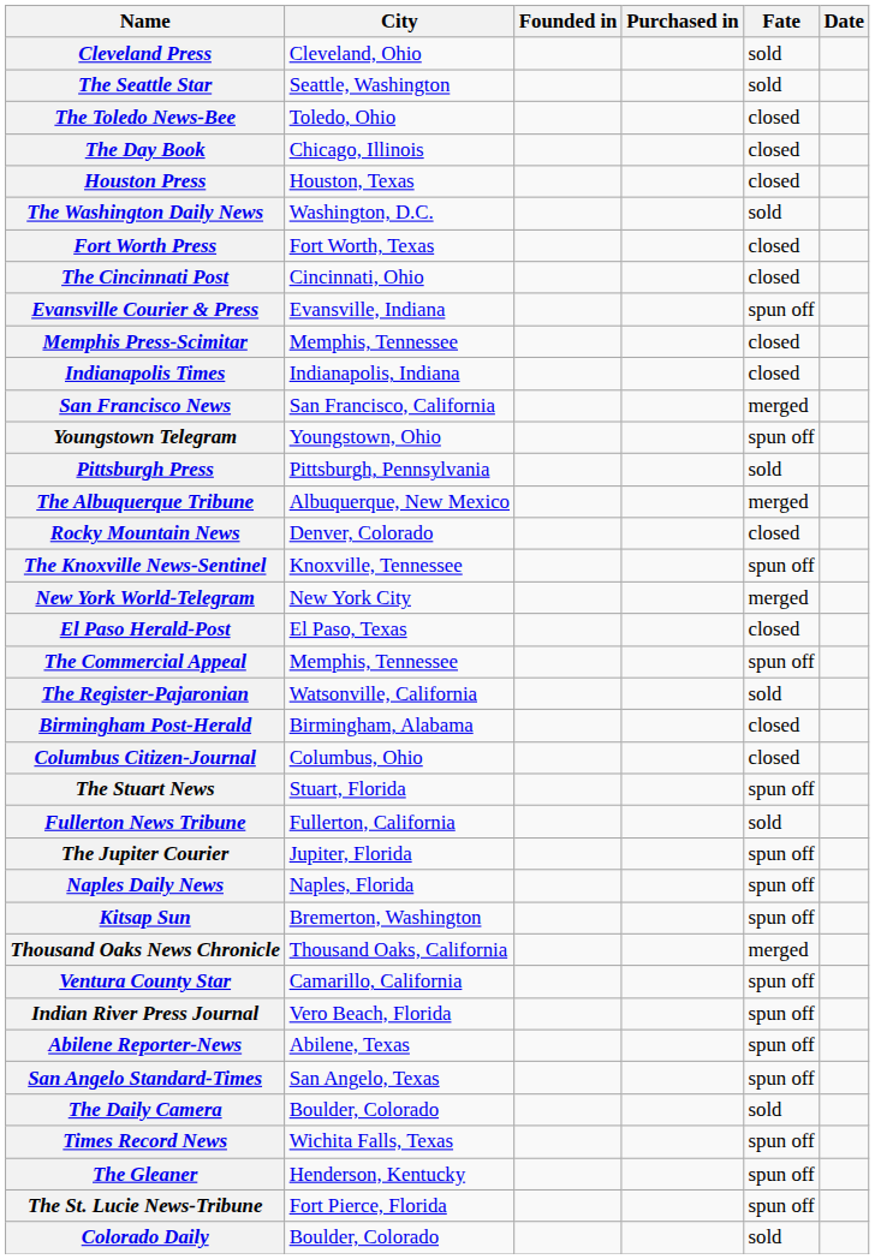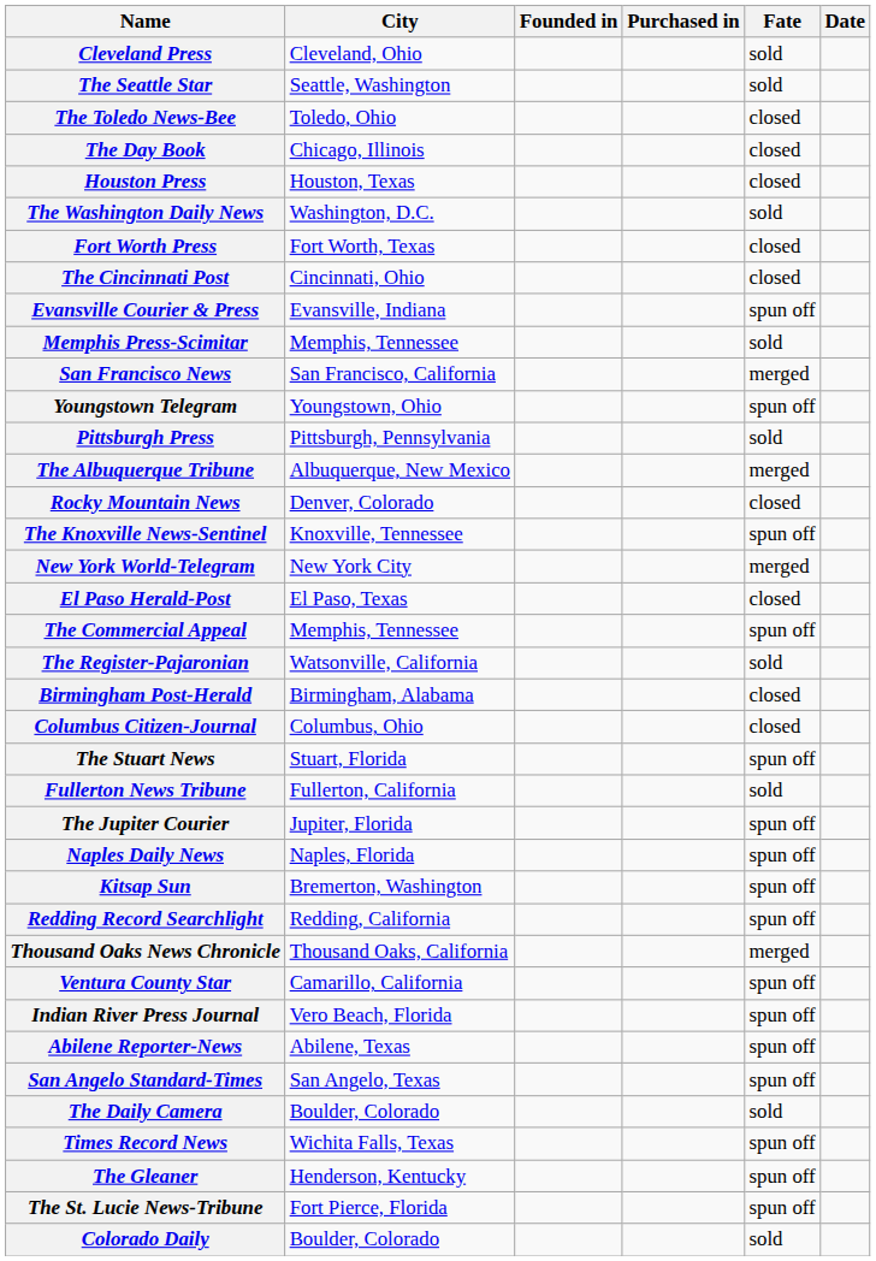 <table class="wikitable sortable">
 <tr>
 <th scope="col">Name</th>
 <th scope="col">City</th>
 <th scope="col">Founded in</th>
 <th scope="col">Purchased in</th>
 <th scope="col">Fate</th>
 <th scope="col">Date</th>
 </tr>
 <tr>
 <th scope="row"><em><a href='#'>Cleveland Press</a></em></th>
 <td><a href='#'>Cleveland, Ohio</a></td>
 <td></td>
 <td></td>
 <td>sold</td>
 <td></td>
 </tr>
 <tr>
 <th scope="row"><em><a href='#'>The Seattle Star</a></em></th>
 <td><a href='#'>Seattle, Washington</a></td>
 <td></td>
 <td></td>
 <td>sold</td>
 <td></td>
 </tr>
 <tr>
 <th scope="row"><em><a href='#'>The Toledo News-Bee</a></em></th>
 <td><a href='#'>Toledo, Ohio</a></td>
 <td></td>
 <td></td>
 <td>closed</td>
 <td></td>
 </tr>
 <tr>
 <th scope="row"><em><a href='#'>The Day Book</a></em></th>
 <td><a href='#'>Chicago, Illinois</a></td>
 <td></td>
 <td></td>
 <td>closed</td>
 <td></td>
 </tr>
 <tr>
 <th scope="row"><em><a href='#'>Houston Press</a></em></th>
 <td><a href='#'>Houston, Texas</a></td>
 <td></td>
 <td></td>
 <td>closed</td>
 <td></td>
 </tr>
 <tr>
 <th scope="row"><em><a href='#'>The Washington Daily News</a></em></th>
 <td><a href='#'>Washington, D.C.</a></td>
 <td></td>
 <td></td>
 <td>sold</td>
 <td></td>
 </tr>
 <tr>
 <th scope="row"><em><a href='#'>Fort Worth Press</a></em></th>
 <td><a href='#'>Fort Worth, Texas</a></td>
 <td></td>
 <td></td>
 <td>closed</td>
 <td></td>
 </tr>
 <tr>
 <th scope="row"><em><a href='#'>The Cincinnati Post</a></em></th>
 <td><a href='#'>Cincinnati, Ohio</a></td>
 <td></td>
 <td></td>
 <td>closed</td>
 <td></td>
 </tr>
 <tr>
 <th scope="row"><em><a href='#'>Evansville Courier & Press</a></em></th>
 <td><a href='#'>Evansville, Indiana</a></td>
 <td></td>
 <td></td>
 <td>spun off</td>
 <td></td>
 </tr>
 <tr>
 <th scope="row"><em><a href='#'>Memphis Press-Scimitar</a></em></th>
 <td><a href='#'>Memphis, Tennessee</a></td>
 <td></td>
 <td></td>
-<td>closed</td>
-<td></td>
-</tr>
-<tr>
-<th scope="row"><em><a href='#'>Indianapolis Times</a></em></th>
-<td><a href='#'>Indianapolis, Indiana</a></td>
-<td></td>
-<td></td>
-<td>closed</td>
+<td>sold</td>
 <td></td>
 </tr>
 <tr>
 <th scope="row"><em><a href='#'>San Francisco News</a></em></th>
 <td><a href='#'>San Francisco, California</a></td>
 <td></td>
 <td></td>
 <td>merged</td>
 <td></td>
 </tr>
 <tr>
 <th scope="row"><em>Youngstown Telegram</em></th>
 <td><a href='#'>Youngstown, Ohio</a></td>
 <td></td>
 <td></td>
 <td>spun off</td>
 <td></td>
 </tr>
 <tr>
 <th scope="row"><em><a href='#'>Pittsburgh Press</a></em></th>
 <td><a href='#'>Pittsburgh, Pennsylvania</a></td>
 <td></td>
 <td></td>
 <td>sold</td>
 <td></td>
 </tr>
 <tr>
 <th scope="row"><em><a href='#'>The Albuquerque Tribune</a></em></th>
 <td><a href='#'>Albuquerque, New Mexico</a></td>
 <td></td>
 <td></td>
 <td>merged</td>
 <td></td>
 </tr>
 <tr>
 <th scope="row"><em><a href='#'>Rocky Mountain News</a></em></th>
 <td><a href='#'>Denver, Colorado</a></td>
 <td></td>
 <td></td>
 <td>closed</td>
 <td></td>
 </tr>
 <tr>
 <th scope="row"><em><a href='#'>The Knoxville News-Sentinel</a></em></th>
 <td><a href='#'>Knoxville, Tennessee</a></td>
 <td></td>
 <td></td>
 <td>spun off</td>
 <td></td>
 </tr>
 <tr>
 <th scope="row"><em><a href='#'>New York World-Telegram</a></em></th>
 <td><a href='#'>New York City</a></td>
 <td></td>
 <td></td>
 <td>merged</td>
 <td></td>
 </tr>
 <tr>
 <th scope="row"><em><a href='#'>El Paso Herald-Post</a></em></th>
 <td><a href='#'>El Paso, Texas</a></td>
 <td></td>
 <td></td>
 <td>closed</td>
 <td></td>
 </tr>
 <tr>
 <th scope="row"><em><a href='#'>The Commercial Appeal</a></em></th>
 <td><a href='#'>Memphis, Tennessee</a></td>
 <td></td>
 <td></td>
 <td>spun off</td>
 <td></td>
 </tr>
 <tr>
 <th scope="row"><em><a href='#'>The Register-Pajaronian</a></em></th>
 <td><a href='#'>Watsonville, California</a></td>
 <td></td>
 <td></td>
 <td>sold</td>
 <td></td>
 </tr>
 <tr>
 <th scope="row"><em><a href='#'>Birmingham Post-Herald</a></em></th>
 <td><a href='#'>Birmingham, Alabama</a></td>
 <td></td>
 <td></td>
 <td>closed</td>
 <td></td>
 </tr>
 <tr>
 <th scope="row"><em><a href='#'>Columbus Citizen-Journal</a></em></th>
 <td><a href='#'>Columbus, Ohio</a></td>
 <td></td>
 <td></td>
 <td>closed</td>
 <td></td>
 </tr>
 <tr>
 <th scope="row"><em>The Stuart News</em></th>
 <td><a href='#'>Stuart, Florida</a></td>
 <td></td>
 <td></td>
 <td>spun off</td>
 <td></td>
 </tr>
 <tr>
 <th scope="row"><em><a href='#'>Fullerton News Tribune</a></em></th>
 <td><a href='#'>Fullerton, California</a></td>
 <td></td>
 <td></td>
 <td>sold</td>
 <td></td>
 </tr>
 <tr>
 <th scope="row"><em>The Jupiter Courier</em></th>
 <td><a href='#'>Jupiter, Florida</a></td>
 <td></td>
 <td></td>
 <td>spun off</td>
 <td></td>
 </tr>
 <tr>
 <th scope="row"><em><a href='#'>Naples Daily News</a></em></th>
 <td><a href='#'>Naples, Florida</a></td>
 <td></td>
 <td></td>
 <td>spun off</td>
 <td></td>
 </tr>
 <tr>
 <th scope="row"><em><a href='#'>Kitsap Sun</a></em></th>
 <td><a href='#'>Bremerton, Washington</a></td>
 <td></td>
 <td></td>
 <td>spun off</td>
 <td></td>
 </tr>
 <tr>
+<th scope="row"><em><a href='#'>Redding Record Searchlight</a></em></th>
+<td><a href='#'>Redding, California</a></td>
+<td></td>
+<td></td>
+<td>spun off</td>
+<td></td>
+</tr>
+<tr>
 <th scope="row"><em>Thousand Oaks News Chronicle</em></th>
 <td><a href='#'>Thousand Oaks, California</a></td>
 <td></td>
 <td></td>
 <td>merged</td>
 <td></td>
 </tr>
 <tr>
 <th scope="row"><em><a href='#'>Ventura County Star</a></em></th>
 <td><a href='#'>Camarillo, California</a></td>
 <td></td>
 <td></td>
 <td>spun off</td>
 <td></td>
 </tr>
 <tr>
 <th scope="row"><em>Indian River Press Journal</em></th>
 <td><a href='#'>Vero Beach, Florida</a></td>
 <td></td>
 <td></td>
 <td>spun off</td>
 <td></td>
 </tr>
 <tr>
 <th scope="row"><em><a href='#'>Abilene Reporter-News</a></em></th>
 <td><a href='#'>Abilene, Texas</a></td>
 <td></td>
 <td></td>
 <td>spun off</td>
 <td></td>
 </tr>
 <tr>
 <th scope="row"><em><a href='#'>San Angelo Standard-Times</a></em></th>
 <td><a href='#'>San Angelo, Texas</a></td>
 <td></td>
 <td></td>
 <td>spun off</td>
 <td></td>
 </tr>
 <tr>
 <th scope="row"><em><a href='#'>The Daily Camera</a></em></th>
 <td><a href='#'>Boulder, Colorado</a></td>
 <td></td>
 <td></td>
 <td>sold</td>
 <td></td>
 </tr>
 <tr>
 <th scope="row"><em><a href='#'>Times Record News</a></em></th>
 <td><a href='#'>Wichita Falls, Texas</a></td>
 <td></td>
 <td></td>
 <td>spun off</td>
 <td></td>
 </tr>
 <tr>
 <th scope="row"><em><a href='#'>The Gleaner</a></em></th>
 <td><a href='#'>Henderson, Kentucky</a></td>
 <td></td>
 <td></td>
 <td>spun off</td>
 <td></td>
 </tr>
 <tr>
 <th scope="row"><em>The St. Lucie News-Tribune</em></th>
 <td><a href='#'>Fort Pierce, Florida</a></td>
 <td></td>
 <td></td>
 <td>spun off</td>
 <td></td>
 </tr>
 <tr>
 <th scope="row"><em><a href='#'>Colorado Daily</a></em></th>
 <td><a href='#'>Boulder, Colorado</a></td>
 <td></td>
 <td></td>
 <td>sold</td>
 <td></td>
 </tr>
 </table>
